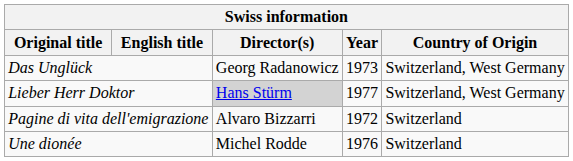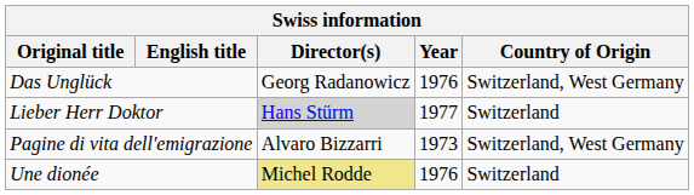 <table class="wikitable">
 <tr>
 <th colspan="5">Swiss information</th>
 </tr>
 <tr>
 <th>Original title</th>
 <th>English title</th>
 <th>Director(s)</th>
 <th>Year</th>
 <th>Country of Origin</th>
 </tr>
 <tr>
 <td colspan="2"><em>Das Unglück</em></td>
 <td>Georg Radanowicz</td>
-<td>1973</td>
+<td>1976</td>
 <td>Switzerland, West Germany</td>
 </tr>
 <tr>
 <td colspan="2"><em>Lieber Herr Doktor</em></td>
 <td style="background: lightgrey;"><a href='#'>Hans Stürm</a></td>
 <td>1977</td>
-<td>Switzerland, West Germany</td>
+<td>Switzerland</td>
 </tr>
 <tr>
 <td colspan="2"><em>Pagine di vita dell'emigrazione</em></td>
 <td>Alvaro Bizzarri</td>
-<td>1972</td>
-<td>Switzerland</td>
+<td>1973</td>
+<td>Switzerland, West Germany</td>
 </tr>
 <tr>
 <td colspan="2"><em>Une dionée</em></td>
-<td>Michel Rodde</td>
+<td style="background: khaki;">Michel Rodde</td>
 <td>1976</td>
 <td>Switzerland</td>
 </tr>
 </table>
